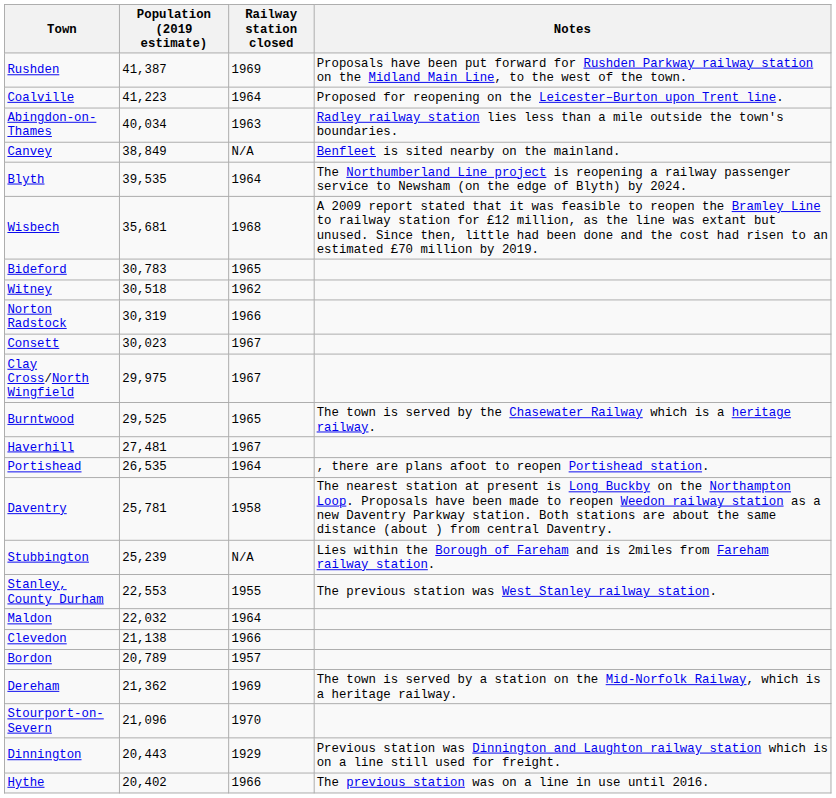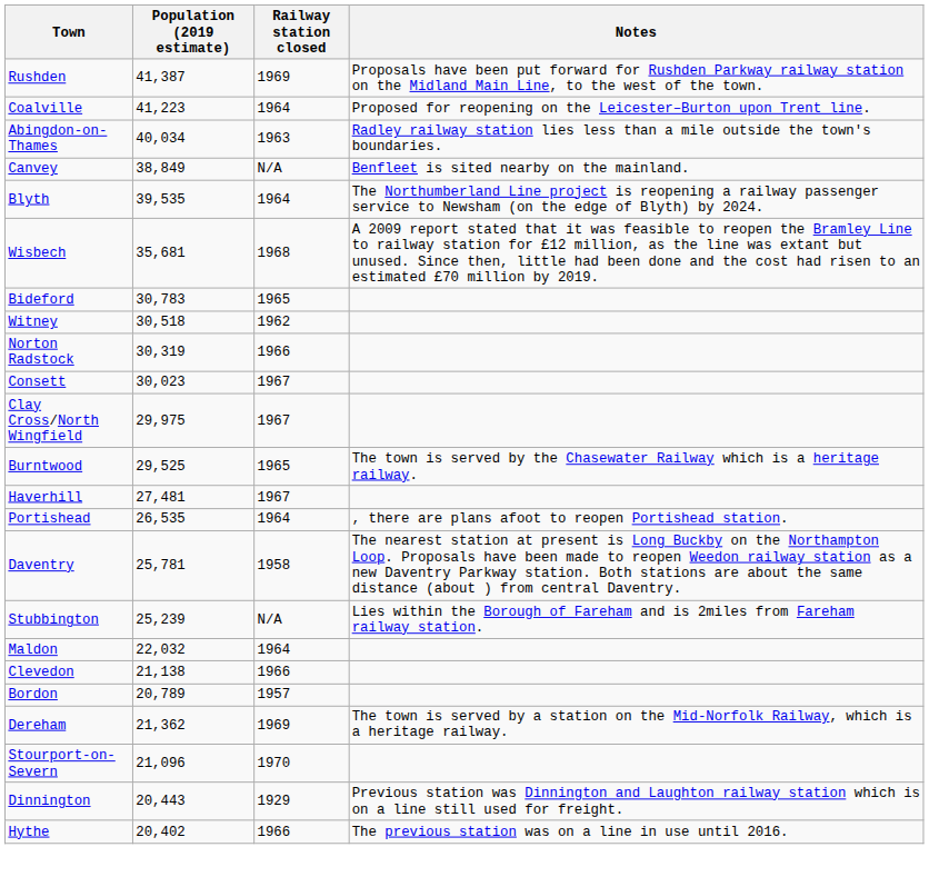 <table class="wikitable sortable">
 <tr>
 <th>Town</th>
 <th>Population (2019 estimate)</th>
 <th>Railway station closed</th>
 <th>Notes</th>
 </tr>
 <tr>
 <td><a href='#'>Rushden</a></td>
 <td>41,387</td>
 <td>1969</td>
 <td>Proposals have been put forward for <a href='#'>Rushden Parkway railway station</a> on the <a href='#'>Midland Main Line</a>, to the west of the town.</td>
 </tr>
 <tr>
 <td><a href='#'>Coalville</a></td>
 <td>41,223</td>
 <td>1964</td>
 <td>Proposed for reopening on the <a href='#'>Leicester–Burton upon Trent line</a>.</td>
 </tr>
 <tr>
 <td><a href='#'>Abingdon-on-Thames</a></td>
 <td>40,034</td>
 <td>1963</td>
 <td><a href='#'>Radley railway station</a> lies less than a mile outside the town's boundaries.</td>
 </tr>
 <tr>
 <td><a href='#'>Canvey</a></td>
 <td>38,849</td>
 <td>N/A</td>
 <td><a href='#'>Benfleet</a> is sited nearby on the mainland.</td>
 </tr>
 <tr>
 <td><a href='#'>Blyth</a></td>
 <td>39,535</td>
 <td>1964</td>
 <td>The <a href='#'>Northumberland Line project</a> is reopening a railway passenger service to Newsham (on the edge of Blyth) by 2024.</td>
 </tr>
 <tr>
 <td><a href='#'>Wisbech</a></td>
 <td>35,681</td>
 <td>1968</td>
 <td>A 2009 report stated that it was feasible to reopen the <a href='#'>Bramley Line</a> to  railway station for £12 million, as the line was extant but unused. Since then, little had been done and the cost had risen to an estimated £70 million by 2019.</td>
 </tr>
 <tr>
 <td><a href='#'>Bideford</a></td>
 <td>30,783</td>
 <td>1965</td>
 <td></td>
 </tr>
 <tr>
 <td><a href='#'>Witney</a></td>
 <td>30,518</td>
 <td>1962</td>
 <td></td>
 </tr>
 <tr>
 <td><a href='#'>Norton Radstock</a></td>
 <td>30,319</td>
 <td>1966</td>
 <td></td>
 </tr>
 <tr>
 <td><a href='#'>Consett</a></td>
 <td>30,023</td>
 <td>1967</td>
 <td></td>
 </tr>
 <tr>
 <td><a href='#'>Clay Cross</a>/<a href='#'>North Wingfield</a></td>
 <td>29,975</td>
 <td>1967</td>
 <td></td>
 </tr>
 <tr>
 <td><a href='#'>Burntwood</a></td>
 <td>29,525</td>
 <td>1965</td>
 <td>The town is served by the <a href='#'>Chasewater Railway</a> which is a <a href='#'>heritage railway</a>.</td>
 </tr>
 <tr>
 <td><a href='#'>Haverhill</a></td>
 <td>27,481</td>
 <td>1967</td>
 <td></td>
 </tr>
 <tr>
 <td><a href='#'>Portishead</a></td>
 <td>26,535</td>
 <td>1964</td>
 <td>, there are plans afoot to reopen <a href='#'>Portishead station</a>.</td>
 </tr>
 <tr>
 <td><a href='#'>Daventry</a></td>
 <td>25,781</td>
 <td>1958</td>
 <td>The nearest station at present is <a href='#'>Long Buckby</a> on the <a href='#'>Northampton Loop</a>. Proposals have been made to reopen <a href='#'>Weedon railway station</a> as a new Daventry Parkway station. Both stations are about the same distance (about ) from central Daventry.</td>
 </tr>
 <tr>
 <td><a href='#'>Stubbington</a></td>
 <td>25,239</td>
 <td>N/A</td>
 <td>Lies within the <a href='#'>Borough of Fareham</a> and is 2miles from <a href='#'>Fareham railway station</a>.</td>
 </tr>
 <tr>
-<td><a href='#'>Stanley, County Durham</a></td>
-<td>22,553</td>
-<td>1955</td>
-<td>The previous station was <a href='#'>West Stanley railway station</a>.</td>
-</tr>
-<tr>
 <td><a href='#'>Maldon</a></td>
 <td>22,032</td>
 <td>1964</td>
 <td></td>
 </tr>
 <tr>
 <td><a href='#'>Clevedon</a></td>
 <td>21,138</td>
 <td>1966</td>
 <td></td>
 </tr>
 <tr>
 <td><a href='#'>Bordon</a></td>
 <td>20,789</td>
 <td>1957</td>
 <td></td>
 </tr>
 <tr>
 <td><a href='#'>Dereham</a></td>
 <td>21,362</td>
 <td>1969</td>
 <td>The town is served by a station on the <a href='#'>Mid-Norfolk Railway</a>, which is a heritage railway.</td>
 </tr>
 <tr>
 <td><a href='#'>Stourport-on-Severn</a></td>
 <td>21,096</td>
 <td>1970</td>
 <td></td>
 </tr>
 <tr>
 <td><a href='#'>Dinnington</a></td>
 <td>20,443</td>
 <td>1929</td>
 <td>Previous station was <a href='#'>Dinnington and Laughton railway station</a> which is on a line still used for freight.</td>
 </tr>
 <tr>
 <td><a href='#'>Hythe</a></td>
 <td>20,402</td>
 <td>1966</td>
 <td>The <a href='#'>previous station</a> was on a line in use until 2016.</td>
 </tr>
 </table>
